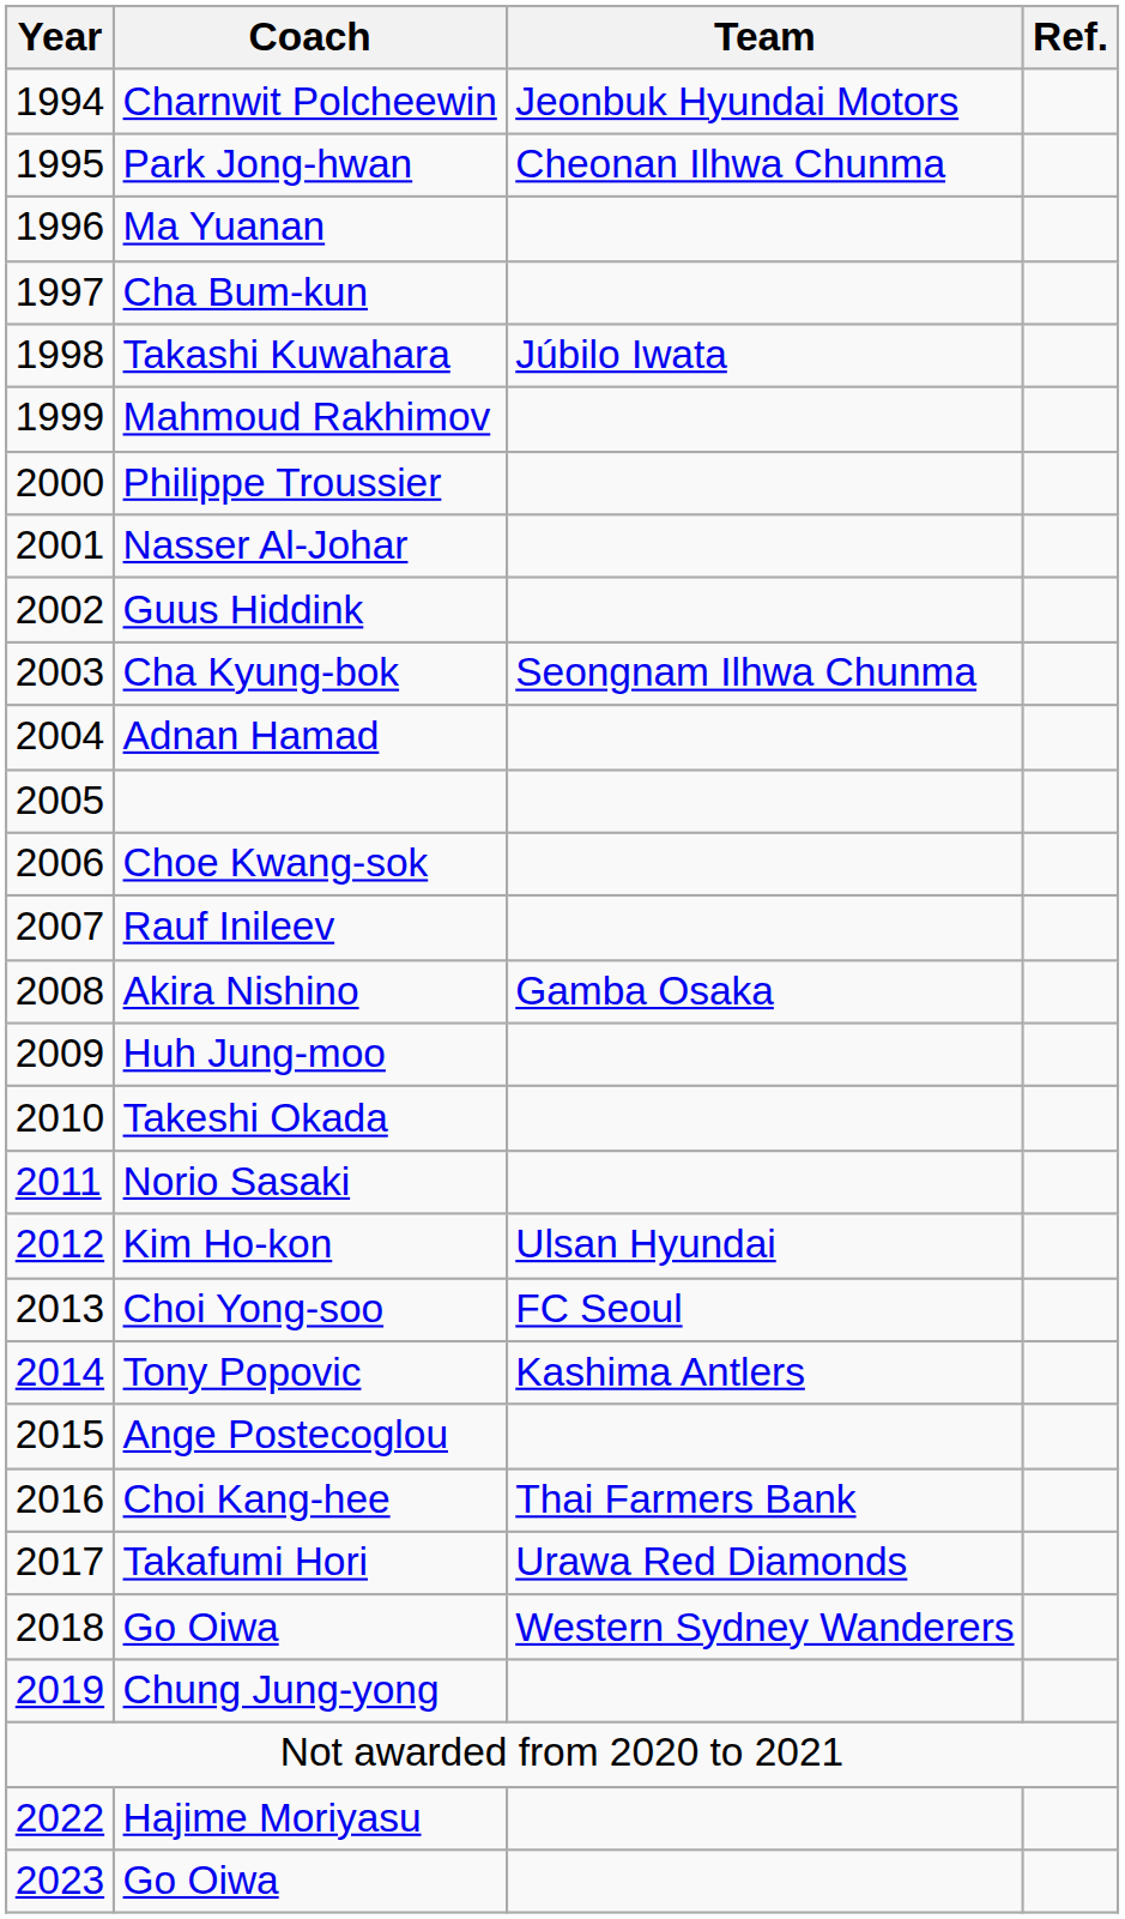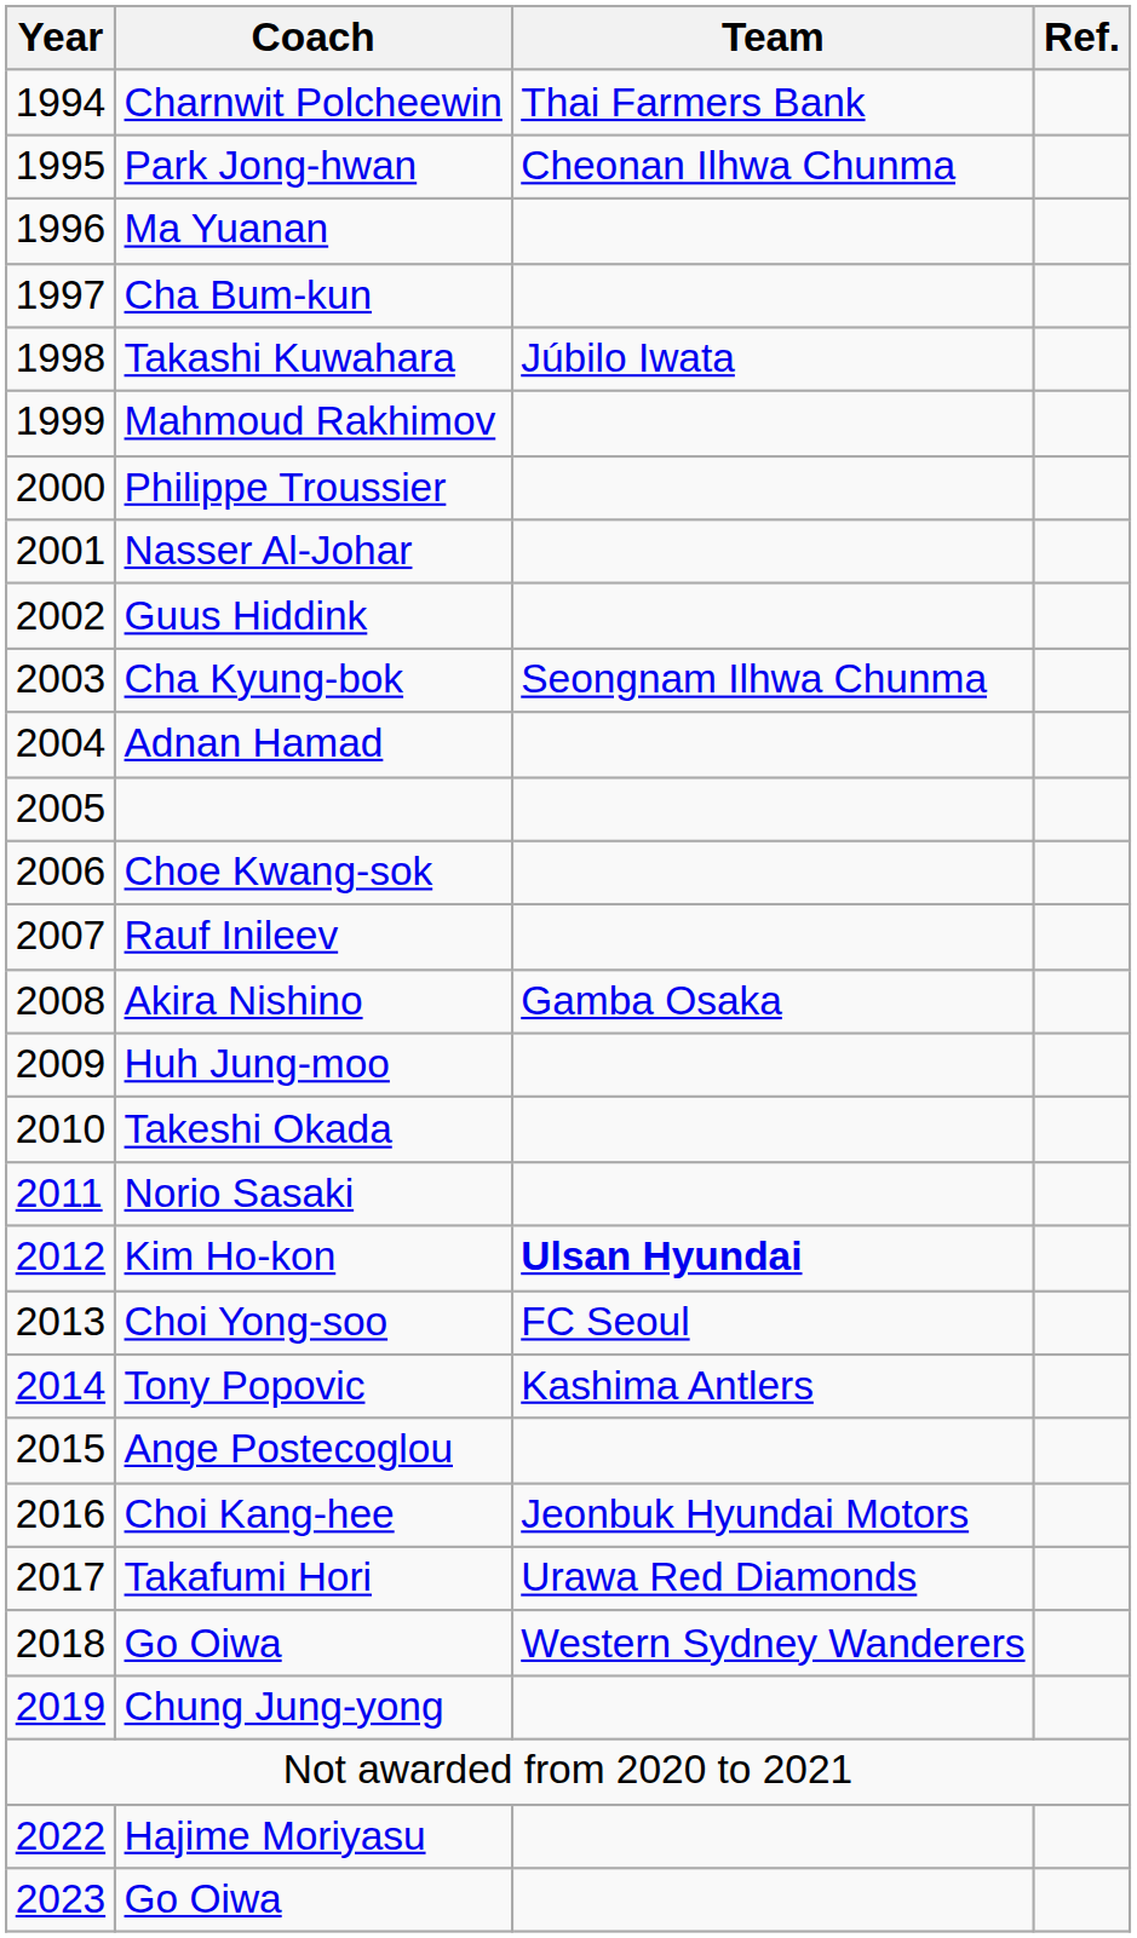 <table class="wikitable">
 <tr>
 <th>Year</th>
 <th>Coach</th>
 <th>Team</th>
 <th>Ref.</th>
 </tr>
 <tr>
 <td>1994</td>
 <td> <a href='#'>Charnwit Polcheewin</a></td>
-<td> <a href='#'>Jeonbuk Hyundai Motors</a></td>
+<td> <a href='#'>Thai Farmers Bank</a></td>
 <td></td>
 </tr>
 <tr>
 <td>1995</td>
 <td> <a href='#'>Park Jong-hwan</a></td>
 <td> <a href='#'>Cheonan Ilhwa Chunma</a></td>
 <td></td>
 </tr>
 <tr>
 <td>1996</td>
 <td> <a href='#'>Ma Yuanan</a></td>
 <td></td>
 <td></td>
 </tr>
 <tr>
 <td>1997</td>
 <td> <a href='#'>Cha Bum-kun</a></td>
 <td></td>
 <td></td>
 </tr>
 <tr>
 <td>1998</td>
 <td> <a href='#'>Takashi Kuwahara</a></td>
 <td> <a href='#'>Júbilo Iwata</a></td>
 <td></td>
 </tr>
 <tr>
 <td>1999</td>
 <td> <a href='#'>Mahmoud Rakhimov</a></td>
 <td></td>
 <td></td>
 </tr>
 <tr>
 <td>2000</td>
 <td> <a href='#'>Philippe Troussier</a></td>
 <td></td>
 <td></td>
 </tr>
 <tr>
 <td>2001</td>
 <td> <a href='#'>Nasser Al-Johar</a></td>
 <td></td>
 <td></td>
 </tr>
 <tr>
 <td>2002</td>
 <td> <a href='#'>Guus Hiddink</a></td>
 <td></td>
 <td></td>
 </tr>
 <tr>
 <td>2003</td>
 <td> <a href='#'>Cha Kyung-bok</a></td>
 <td> <a href='#'>Seongnam Ilhwa Chunma</a></td>
 <td></td>
 </tr>
 <tr>
 <td>2004</td>
 <td> <a href='#'>Adnan Hamad</a></td>
 <td></td>
 <td></td>
 </tr>
 <tr>
 <td>2005</td>
 <td></td>
 <td></td>
 <td></td>
 </tr>
 <tr>
 <td>2006</td>
 <td> <a href='#'>Choe Kwang-sok</a></td>
 <td></td>
 <td></td>
 </tr>
 <tr>
 <td>2007</td>
 <td> <a href='#'>Rauf Inileev</a></td>
 <td></td>
 <td></td>
 </tr>
 <tr>
 <td>2008</td>
 <td> <a href='#'>Akira Nishino</a></td>
 <td> <a href='#'>Gamba Osaka</a></td>
 <td></td>
 </tr>
 <tr>
 <td>2009</td>
 <td> <a href='#'>Huh Jung-moo</a></td>
 <td></td>
 <td></td>
 </tr>
 <tr>
 <td>2010</td>
 <td> <a href='#'>Takeshi Okada</a></td>
 <td></td>
 <td></td>
 </tr>
 <tr>
 <td><a href='#'>2011</a></td>
 <td> <a href='#'>Norio Sasaki</a></td>
 <td></td>
 <td></td>
 </tr>
 <tr>
 <td><a href='#'>2012</a></td>
 <td> <a href='#'>Kim Ho-kon</a></td>
-<td> <a href='#'>Ulsan Hyundai</a></td>
+<td><strong> <a href='#'>Ulsan Hyundai</a></strong></td>
 <td></td>
 </tr>
 <tr>
 <td>2013</td>
 <td> <a href='#'>Choi Yong-soo</a></td>
 <td> <a href='#'>FC Seoul</a></td>
 <td></td>
 </tr>
 <tr>
 <td><a href='#'>2014</a></td>
 <td> <a href='#'>Tony Popovic</a></td>
 <td> <a href='#'>Kashima Antlers</a></td>
 <td></td>
 </tr>
 <tr>
 <td>2015</td>
 <td> <a href='#'>Ange Postecoglou</a></td>
 <td></td>
 <td></td>
 </tr>
 <tr>
 <td>2016</td>
 <td> <a href='#'>Choi Kang-hee</a></td>
-<td> <a href='#'>Thai Farmers Bank</a></td>
+<td> <a href='#'>Jeonbuk Hyundai Motors</a></td>
 <td></td>
 </tr>
 <tr>
 <td>2017</td>
 <td> <a href='#'>Takafumi Hori</a></td>
 <td> <a href='#'>Urawa Red Diamonds</a></td>
 <td></td>
 </tr>
 <tr>
 <td>2018</td>
 <td> <a href='#'>Go Oiwa</a></td>
 <td> <a href='#'>Western Sydney Wanderers</a></td>
 <td></td>
 </tr>
 <tr>
 <td><a href='#'>2019</a></td>
 <td> <a href='#'>Chung Jung-yong</a></td>
 <td></td>
 <td></td>
 </tr>
 <tr>
 <td align="center" colspan="4">Not awarded from 2020 to 2021</td>
 </tr>
 <tr>
 <td><a href='#'>2022</a></td>
 <td> <a href='#'>Hajime Moriyasu</a></td>
 <td></td>
 <td></td>
 </tr>
 <tr>
 <td><a href='#'>2023</a></td>
 <td> <a href='#'>Go Oiwa</a></td>
 <td></td>
 <td></td>
 </tr>
 </table>
